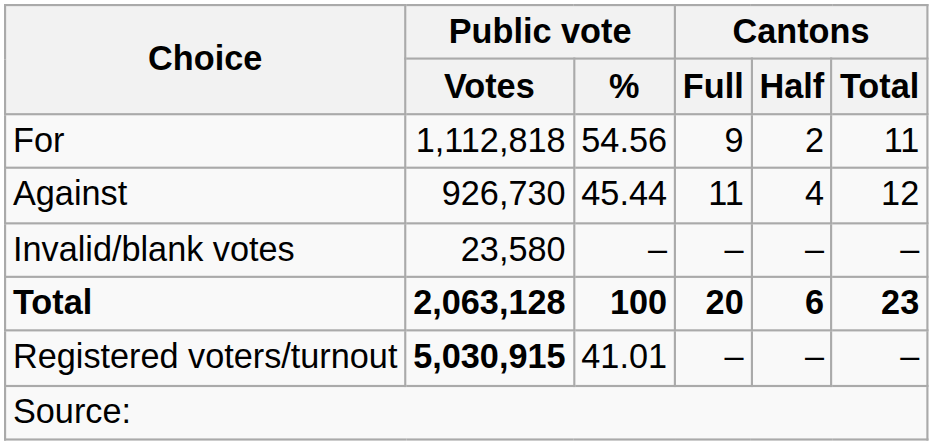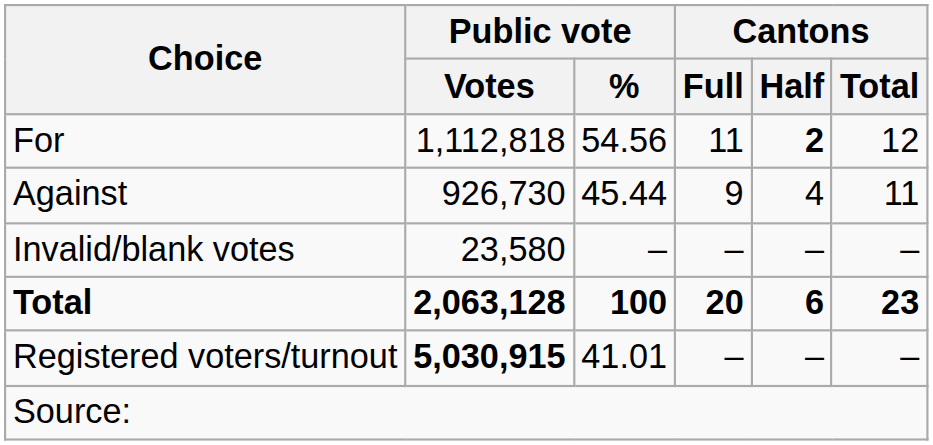 <table class=wikitable style=text-align:right>
 <tr>
 <th rowspan=2>Choice</th>
 <th colspan=2>Public vote</th>
 <th colspan=3>Cantons</th>
 </tr>
 <tr>
 <th>Votes</th>
 <th>%</th>
 <th>Full</th>
 <th>Half</th>
 <th>Total</th>
 </tr>
 <tr>
 <td align=left>For</td>
 <td>1,112,818</td>
 <td>54.56</td>
-<td>9</td>
-<td>2</td>
 <td>11</td>
+<td><strong>2</strong></td>
+<td>12</td>
 </tr>
 <tr>
 <td align=left>Against</td>
 <td>926,730</td>
 <td>45.44</td>
+<td>9</td>
+<td>4</td>
 <td>11</td>
-<td>4</td>
-<td>12</td>
 </tr>
 <tr>
 <td align=left>Invalid/blank votes</td>
 <td>23,580</td>
 <td>–</td>
 <td>–</td>
 <td>–</td>
 <td>–</td>
 </tr>
 <tr>
 <td align=left><strong>Total</strong></td>
 <td><strong>2,063,128</strong></td>
 <td><strong>100</strong></td>
 <td><strong>20</strong></td>
 <td><strong>6</strong></td>
 <td><strong>23</strong></td>
 </tr>
 <tr>
 <td align=left>Registered voters/turnout</td>
 <td><strong>5,030,915</strong></td>
 <td>41.01</td>
 <td>–</td>
 <td>–</td>
 <td>–</td>
 </tr>
 <tr>
 <td align=left colspan=6>Source: </td>
 </tr>
 </table>
